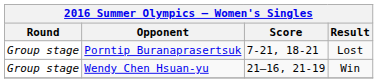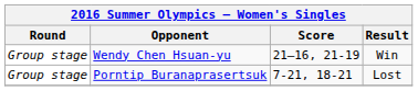 <table style='font-size: 90%; text-align: center;' class='wikitable'>
 <tr>
 <th colspan="4"><a href='#'>2016 Summer Olympics – Women's Singles</a></th>
 </tr>
 <tr>
 <th>Round</th>
 <th>Opponent</th>
 <th>Score</th>
 <th>Result</th>
 </tr>
 <tr>
 <td style="text-align:left; background:white"><em>Group stage</em></td>
+<td align="left"> <a href='#'>Wendy Chen Hsuan-yu</a></td>
+<td align="left">21–16, 21-19</td>
+<td align="center">Win</td>
+</tr>
+<tr>
+<td style="text-align:left; background:white"><em>Group stage</em></td>
 <td align="left"> <a href='#'>Porntip Buranaprasertsuk</a></td>
 <td align="left">7-21, 18-21</td>
 <td align="center">Lost</td>
 </tr>
 <tr>
-<td style="text-align:left; background:white"><em>Group stage</em></td>
-<td align="left"> <a href='#'>Wendy Chen Hsuan-yu</a></td>
-<td align="left">21–16, 21-19</td>
-<td align="center">Win</td>
-</tr>
-<tr>
 </tr>
 </table>
